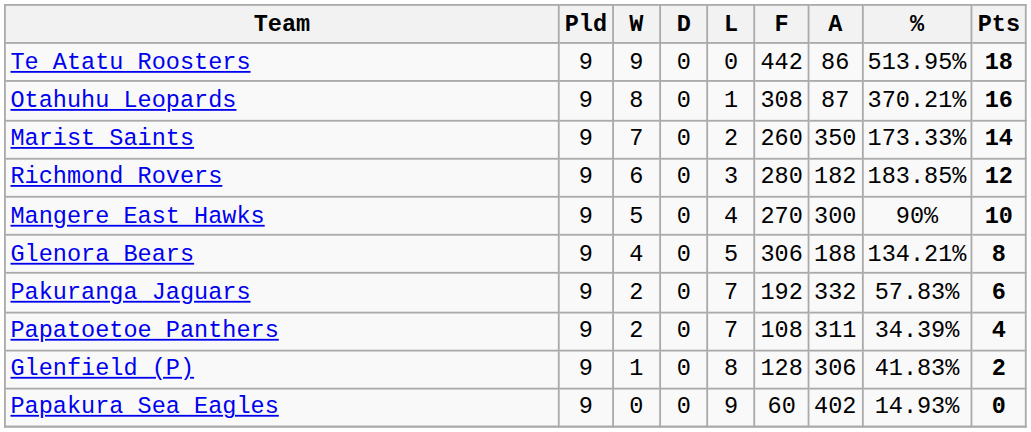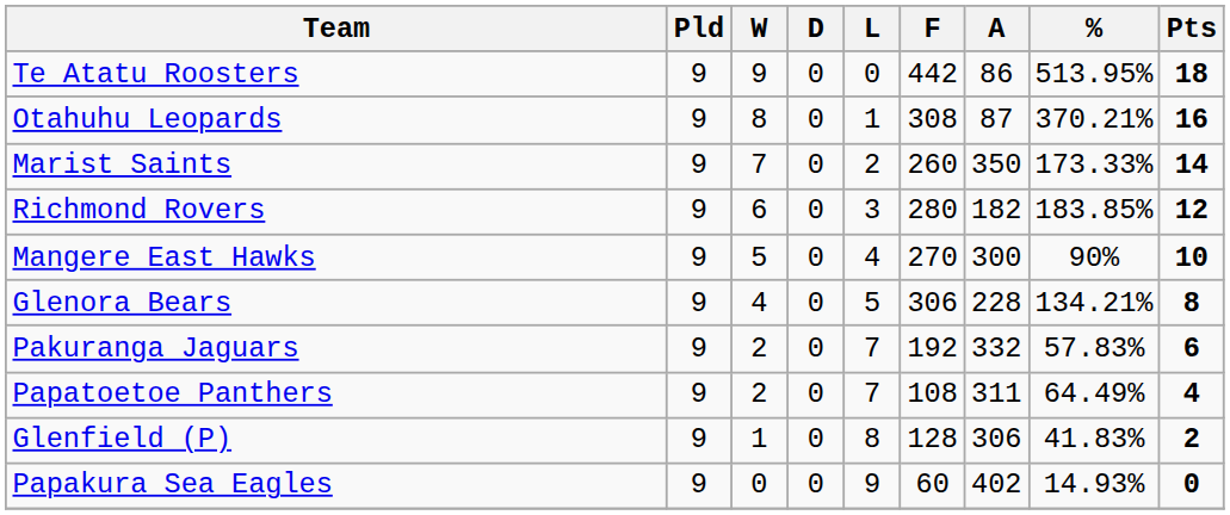 <table class="wikitable" style="text-align:center;">
 <tr>
 <th width=300>Team</th>
 <th width=20 abbr="Played">Pld</th>
 <th width=20 abbr="Won">W</th>
 <th width=20 abbr="Drawn">D</th>
 <th width=20 abbr="Lost">L</th>
 <th width=20 abbr="For">F</th>
 <th width=20 abbr="Against">A</th>
 <th width=20 abbr="Percentage">%</th>
 <th width=20 abbr="Points">Pts</th>
 </tr>
 <tr>
 <td style="text-align:left;"><a href='#'>Te Atatu Roosters</a></td>
 <td>9</td>
 <td>9</td>
 <td>0</td>
 <td>0</td>
 <td>442</td>
 <td>86</td>
 <td>513.95%</td>
 <td><strong>18</strong></td>
 </tr>
 <tr>
 <td style="text-align:left;"><a href='#'>Otahuhu Leopards</a></td>
 <td>9</td>
 <td>8</td>
 <td>0</td>
 <td>1</td>
 <td>308</td>
 <td>87</td>
 <td>370.21%</td>
 <td><strong>16</strong></td>
 </tr>
 <tr>
 <td style="text-align:left;"><a href='#'>Marist Saints</a></td>
 <td>9</td>
 <td>7</td>
 <td>0</td>
 <td>2</td>
 <td>260</td>
 <td>350</td>
 <td>173.33%</td>
 <td><strong>14</strong></td>
 </tr>
 <tr>
 <td style="text-align:left;"><a href='#'>Richmond Rovers</a></td>
 <td>9</td>
 <td>6</td>
 <td>0</td>
 <td>3</td>
 <td>280</td>
 <td>182</td>
 <td>183.85%</td>
 <td><strong>12</strong></td>
 </tr>
 <tr>
 <td style="text-align:left;"><a href='#'>Mangere East Hawks</a></td>
 <td>9</td>
 <td>5</td>
 <td>0</td>
 <td>4</td>
 <td>270</td>
 <td>300</td>
 <td>90%</td>
 <td><strong>10</strong></td>
 </tr>
 <tr>
 <td style="text-align:left;"><a href='#'>Glenora Bears</a></td>
 <td>9</td>
 <td>4</td>
 <td>0</td>
 <td>5</td>
 <td>306</td>
-<td>188</td>
+<td>228</td>
 <td>134.21%</td>
 <td><strong>8</strong></td>
 </tr>
 <tr>
 <td style="text-align:left;"><a href='#'>Pakuranga Jaguars</a></td>
 <td>9</td>
 <td>2</td>
 <td>0</td>
 <td>7</td>
 <td>192</td>
 <td>332</td>
 <td>57.83%</td>
 <td><strong>6</strong></td>
 </tr>
 <tr>
 <td style="text-align:left;"><a href='#'>Papatoetoe Panthers</a></td>
 <td>9</td>
 <td>2</td>
 <td>0</td>
 <td>7</td>
 <td>108</td>
 <td>311</td>
-<td>34.39%</td>
+<td>64.49%</td>
 <td><strong>4</strong></td>
 </tr>
 <tr>
 <td style="text-align:left;"><a href='#'>Glenfield (P)</a></td>
 <td>9</td>
 <td>1</td>
 <td>0</td>
 <td>8</td>
 <td>128</td>
 <td>306</td>
 <td>41.83%</td>
 <td><strong>2</strong></td>
 </tr>
 <tr>
 <td style="text-align:left;"><a href='#'>Papakura Sea Eagles</a></td>
 <td>9</td>
 <td>0</td>
 <td>0</td>
 <td>9</td>
 <td>60</td>
 <td>402</td>
 <td>14.93%</td>
 <td><strong>0</strong></td>
 </tr>
 <tr>
 </tr>
 </table>
